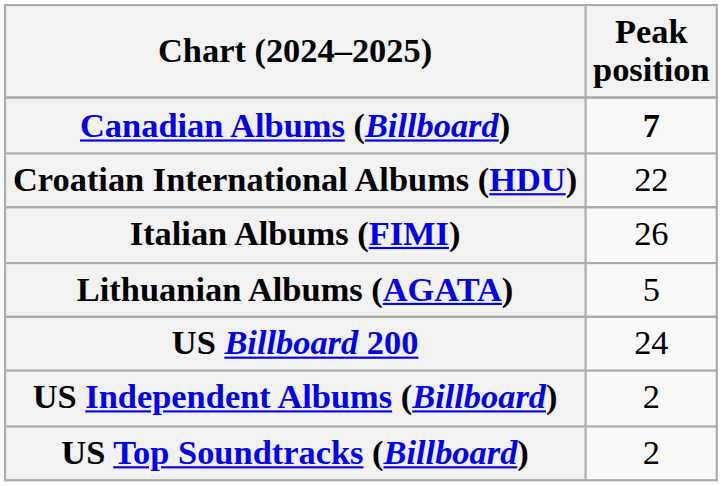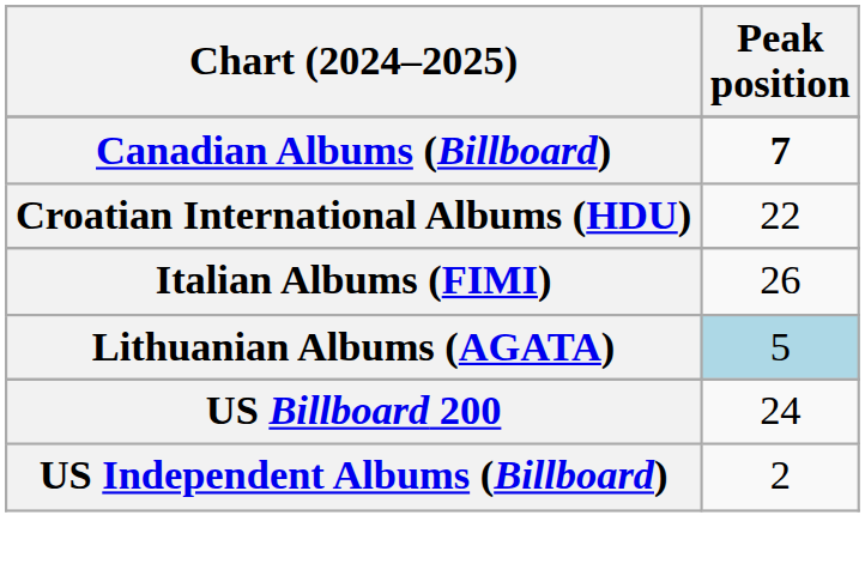 <table class="wikitable sortable plainrowheaders" style="text-align:center">
 <tr>
 <th scope="col">Chart (2024–2025)</th>
 <th scope="col">Peak<br>position</th>
 </tr>
 <tr>
 </tr>
 <tr>
 </tr>
 <tr>
 </tr>
 <tr>
 </tr>
 <tr>
 <th scope="row"><a href='#'>Canadian Albums</a> (<em><a href='#'>Billboard</a></em>)</th>
 <td><strong>7</strong></td>
 </tr>
 <tr>
 <th scope="row">Croatian International Albums (<a href='#'>HDU</a>)</th>
 <td>22</td>
 </tr>
 <tr>
 </tr>
 <tr>
 </tr>
 <tr>
 </tr>
 <tr>
 </tr>
 <tr>
 </tr>
 <tr>
 </tr>
 <tr>
 <th scope="row">Italian Albums (<a href='#'>FIMI</a>)</th>
 <td>26</td>
 </tr>
 <tr>
 <th scope="row">Lithuanian Albums (<a href='#'>AGATA</a>)</th>
-<td>5</td>
+<td style="background: lightblue;">5</td>
 </tr>
 <tr>
 </tr>
 <tr>
 </tr>
 <tr>
 </tr>
 <tr>
 </tr>
 <tr>
 </tr>
 <tr>
 </tr>
 <tr>
 </tr>
 <tr>
 </tr>
 <tr>
 <th scope="row">US <a href='#'><em>Billboard</em> 200</a></th>
 <td>24</td>
 </tr>
 <tr>
 <th scope="row">US <a href='#'>Independent Albums</a> (<em><a href='#'>Billboard</a></em>)</th>
 <td>2</td>
 </tr>
-<tr>
-<th scope="row">US <a href='#'>Top Soundtracks</a> (<em><a href='#'>Billboard</a></em>)</th>
-<td>2</td>
-</tr>
 </table>
